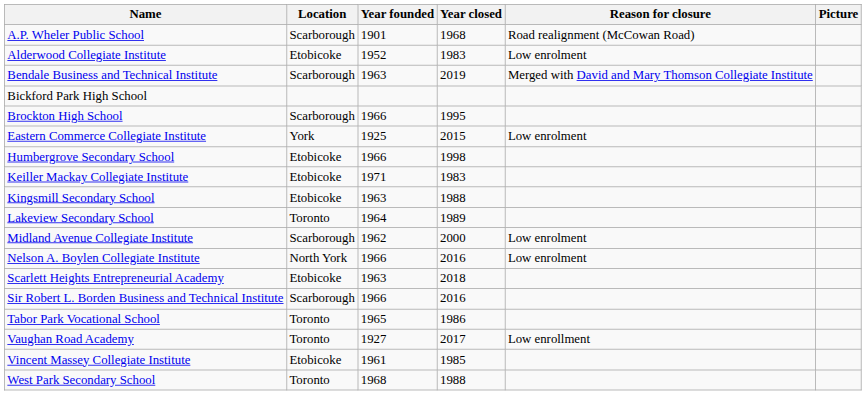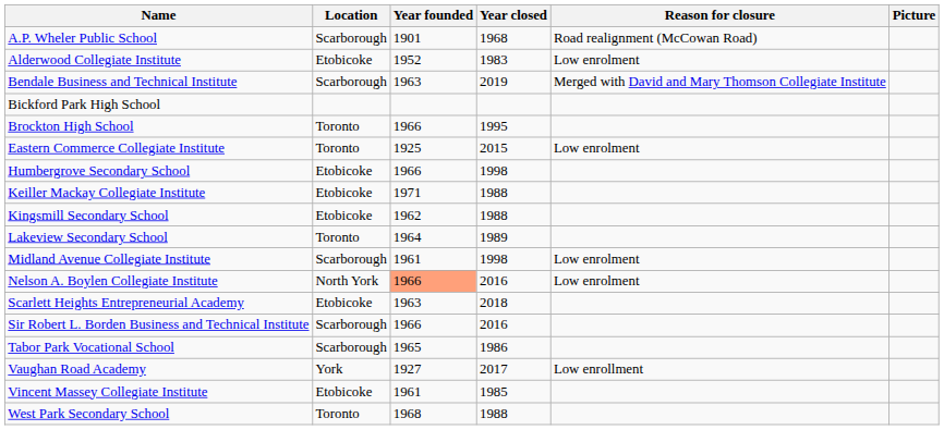 <table class="wikitable sortable">
 <tr>
 <th scope="col">Name</th>
 <th scope="col">Location</th>
 <th>Year founded</th>
 <th scope="col">Year closed</th>
 <th>Reason for closure</th>
 <th>Picture</th>
 </tr>
 <tr>
 <td><a href='#'>A.P. Wheler Public School</a></td>
 <td>Scarborough</td>
 <td>1901</td>
 <td>1968</td>
 <td>Road realignment (McCowan Road)</td>
 <td></td>
 </tr>
 <tr>
 <td><a href='#'>Alderwood Collegiate Institute</a></td>
 <td>Etobicoke</td>
 <td>1952</td>
 <td>1983</td>
 <td>Low enrolment</td>
 <td></td>
 </tr>
 <tr>
 <td><a href='#'>Bendale Business and Technical Institute</a></td>
 <td>Scarborough</td>
 <td>1963</td>
 <td>2019</td>
 <td>Merged with <a href='#'>David and Mary Thomson Collegiate Institute</a></td>
 <td></td>
 </tr>
 <tr>
 <td>Bickford Park High School</td>
 <td></td>
 <td></td>
 <td></td>
 <td></td>
 <td></td>
 </tr>
 <tr>
 <td><a href='#'>Brockton High School</a></td>
-<td>Scarborough</td>
+<td>Toronto</td>
 <td>1966</td>
 <td>1995</td>
 <td></td>
 <td></td>
 </tr>
 <tr>
 <td><a href='#'>Eastern Commerce Collegiate Institute</a></td>
-<td>York</td>
+<td>Toronto</td>
 <td>1925</td>
 <td>2015</td>
 <td>Low enrolment</td>
 <td></td>
 </tr>
 <tr>
 <td><a href='#'>Humbergrove Secondary School</a></td>
 <td>Etobicoke</td>
 <td>1966</td>
 <td>1998</td>
 <td></td>
 <td></td>
 </tr>
 <tr>
 <td><a href='#'>Keiller Mackay Collegiate Institute</a></td>
 <td>Etobicoke</td>
 <td>1971</td>
-<td>1983</td>
+<td>1988</td>
 <td></td>
 <td></td>
 </tr>
 <tr>
 <td><a href='#'>Kingsmill Secondary School</a></td>
 <td>Etobicoke</td>
-<td>1963</td>
+<td>1962</td>
 <td>1988</td>
 <td></td>
 <td></td>
 </tr>
 <tr>
 <td><a href='#'>Lakeview Secondary School</a></td>
 <td>Toronto</td>
 <td>1964</td>
 <td>1989</td>
 <td></td>
 <td></td>
 </tr>
 <tr>
 <td><a href='#'>Midland Avenue Collegiate Institute</a></td>
 <td>Scarborough</td>
-<td>1962</td>
-<td>2000</td>
+<td>1961</td>
+<td>1998</td>
 <td>Low enrolment</td>
 <td></td>
 </tr>
 <tr>
 <td><a href='#'>Nelson A. Boylen Collegiate Institute</a></td>
 <td>North York</td>
-<td>1966</td>
+<td style="background: lightsalmon;">1966</td>
 <td>2016</td>
 <td>Low enrolment</td>
 <td></td>
 </tr>
 <tr>
 <td><a href='#'>Scarlett Heights Entrepreneurial Academy</a></td>
 <td>Etobicoke</td>
 <td>1963</td>
 <td>2018</td>
 <td></td>
 <td></td>
 </tr>
 <tr>
 <td><a href='#'>Sir Robert L. Borden Business and Technical Institute</a></td>
 <td>Scarborough</td>
 <td>1966</td>
 <td>2016</td>
 <td></td>
 <td></td>
 </tr>
 <tr>
 <td><a href='#'>Tabor Park Vocational School</a></td>
-<td>Toronto</td>
+<td>Scarborough</td>
 <td>1965</td>
 <td>1986</td>
 <td></td>
 <td></td>
 </tr>
 <tr>
 <td><a href='#'>Vaughan Road Academy</a></td>
-<td>Toronto</td>
+<td>York</td>
 <td>1927</td>
 <td>2017</td>
 <td>Low enrollment</td>
 <td></td>
 </tr>
 <tr>
 <td><a href='#'>Vincent Massey Collegiate Institute</a></td>
 <td>Etobicoke</td>
 <td>1961</td>
 <td>1985</td>
 <td></td>
 <td></td>
 </tr>
 <tr>
 <td><a href='#'>West Park Secondary School</a></td>
 <td>Toronto</td>
 <td>1968</td>
 <td>1988</td>
 <td></td>
 <td></td>
 </tr>
 </table>
